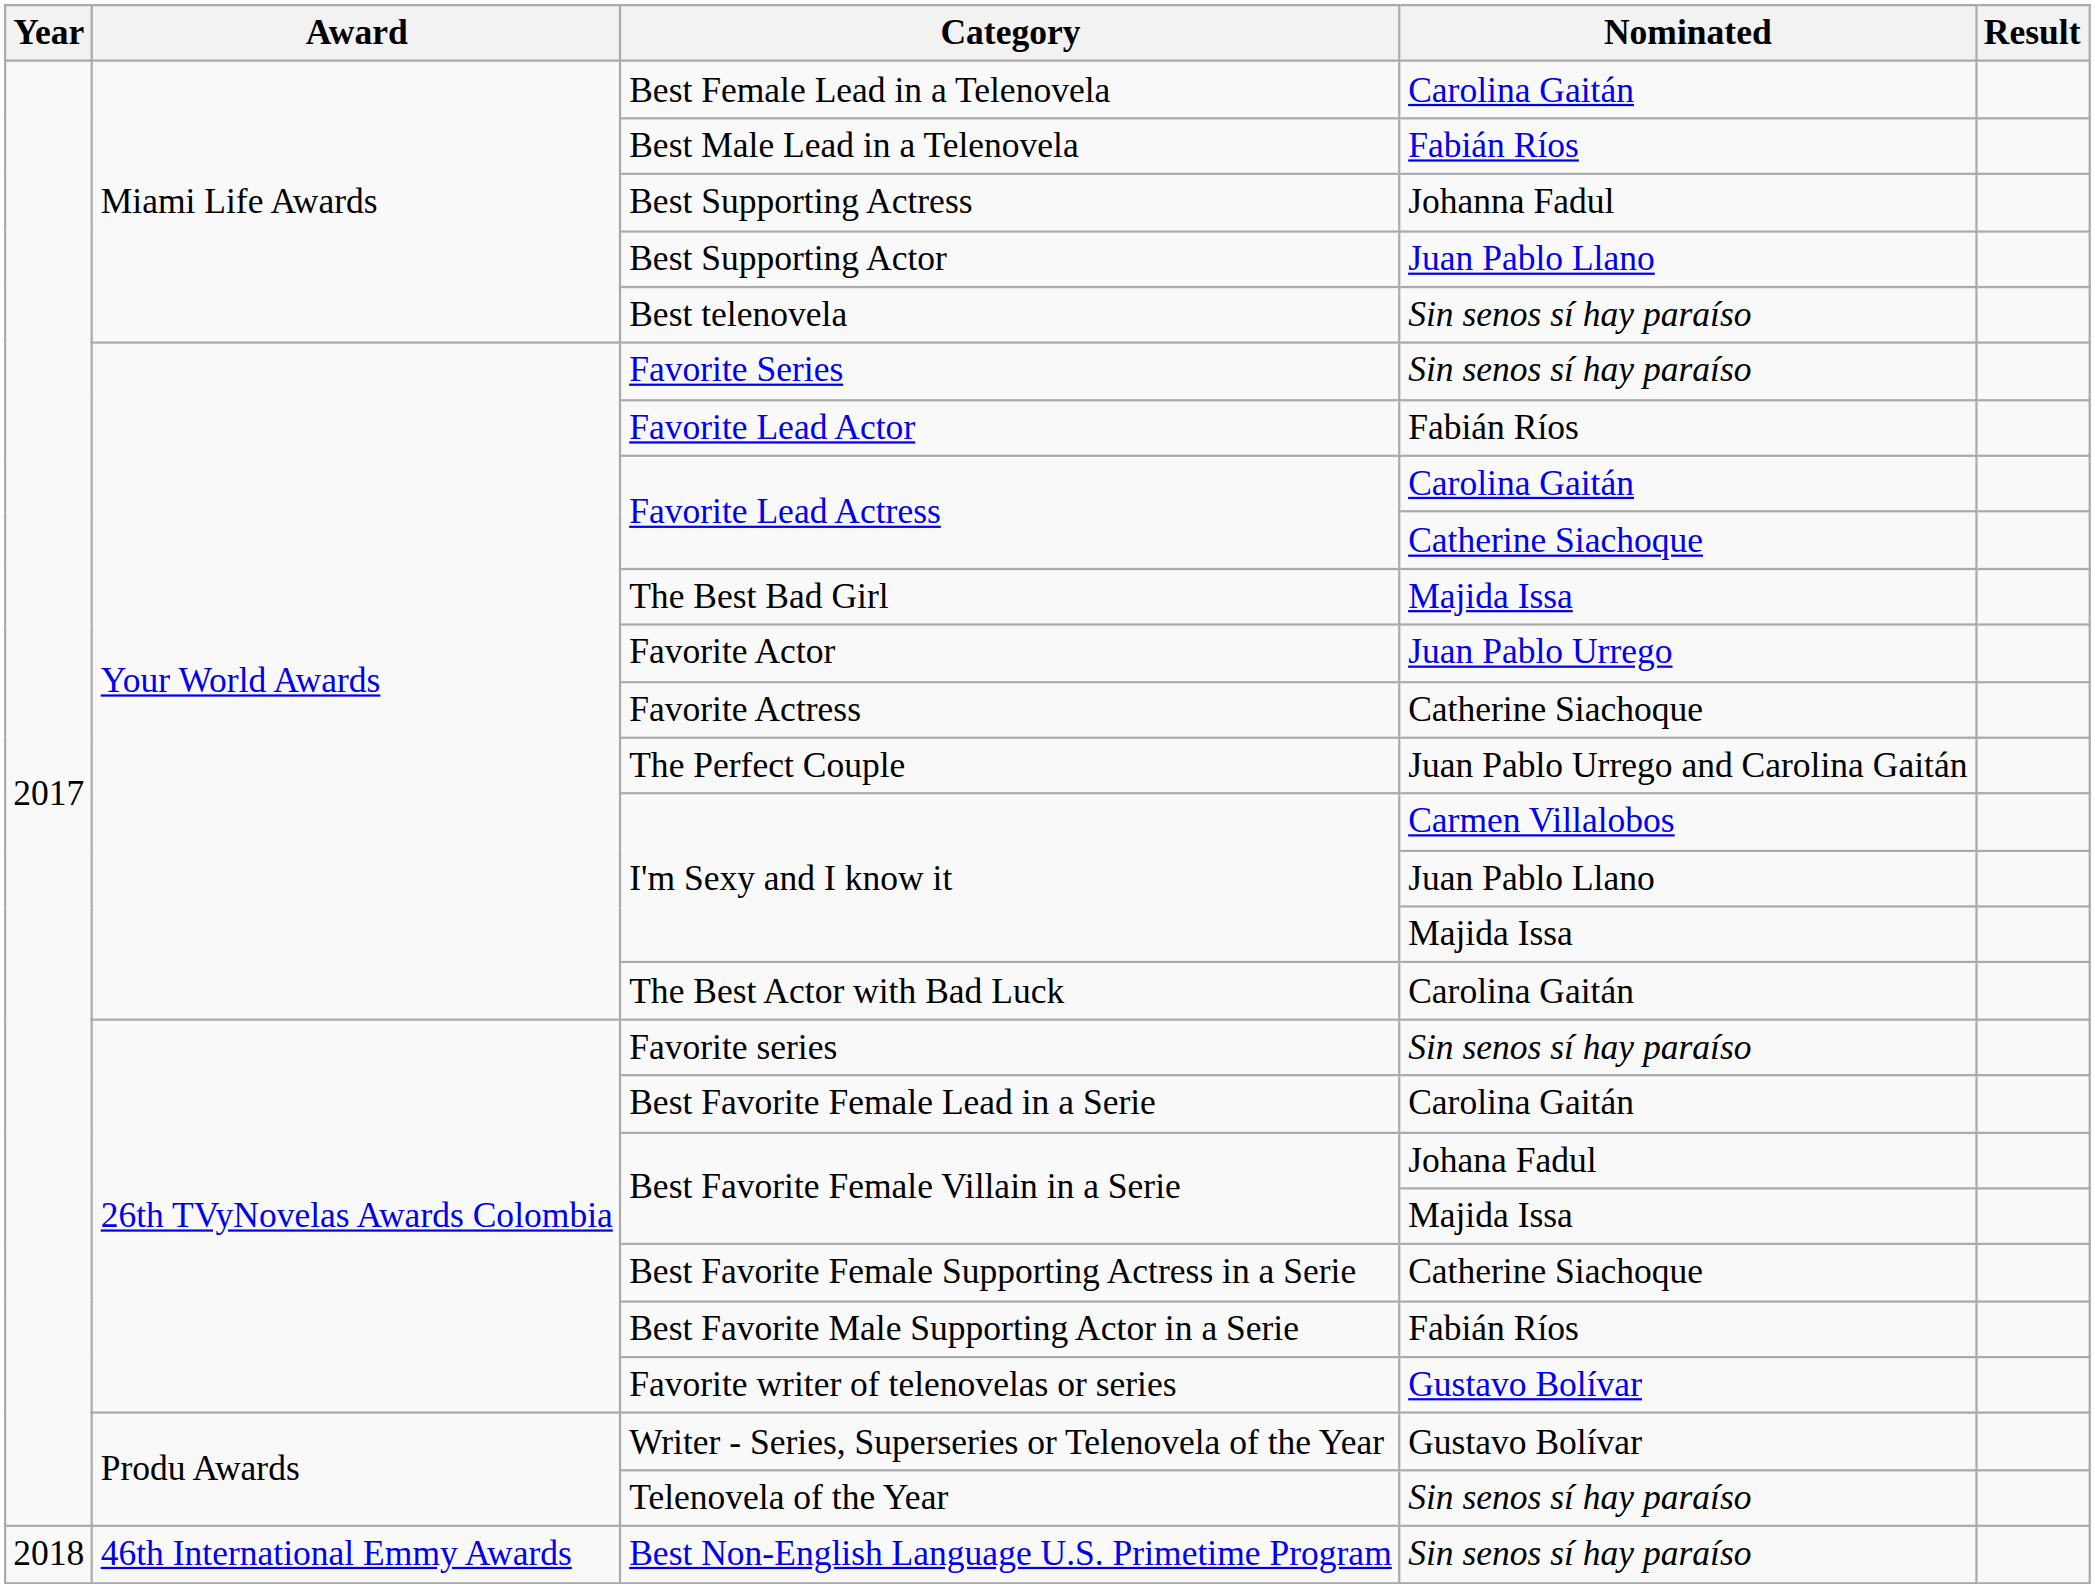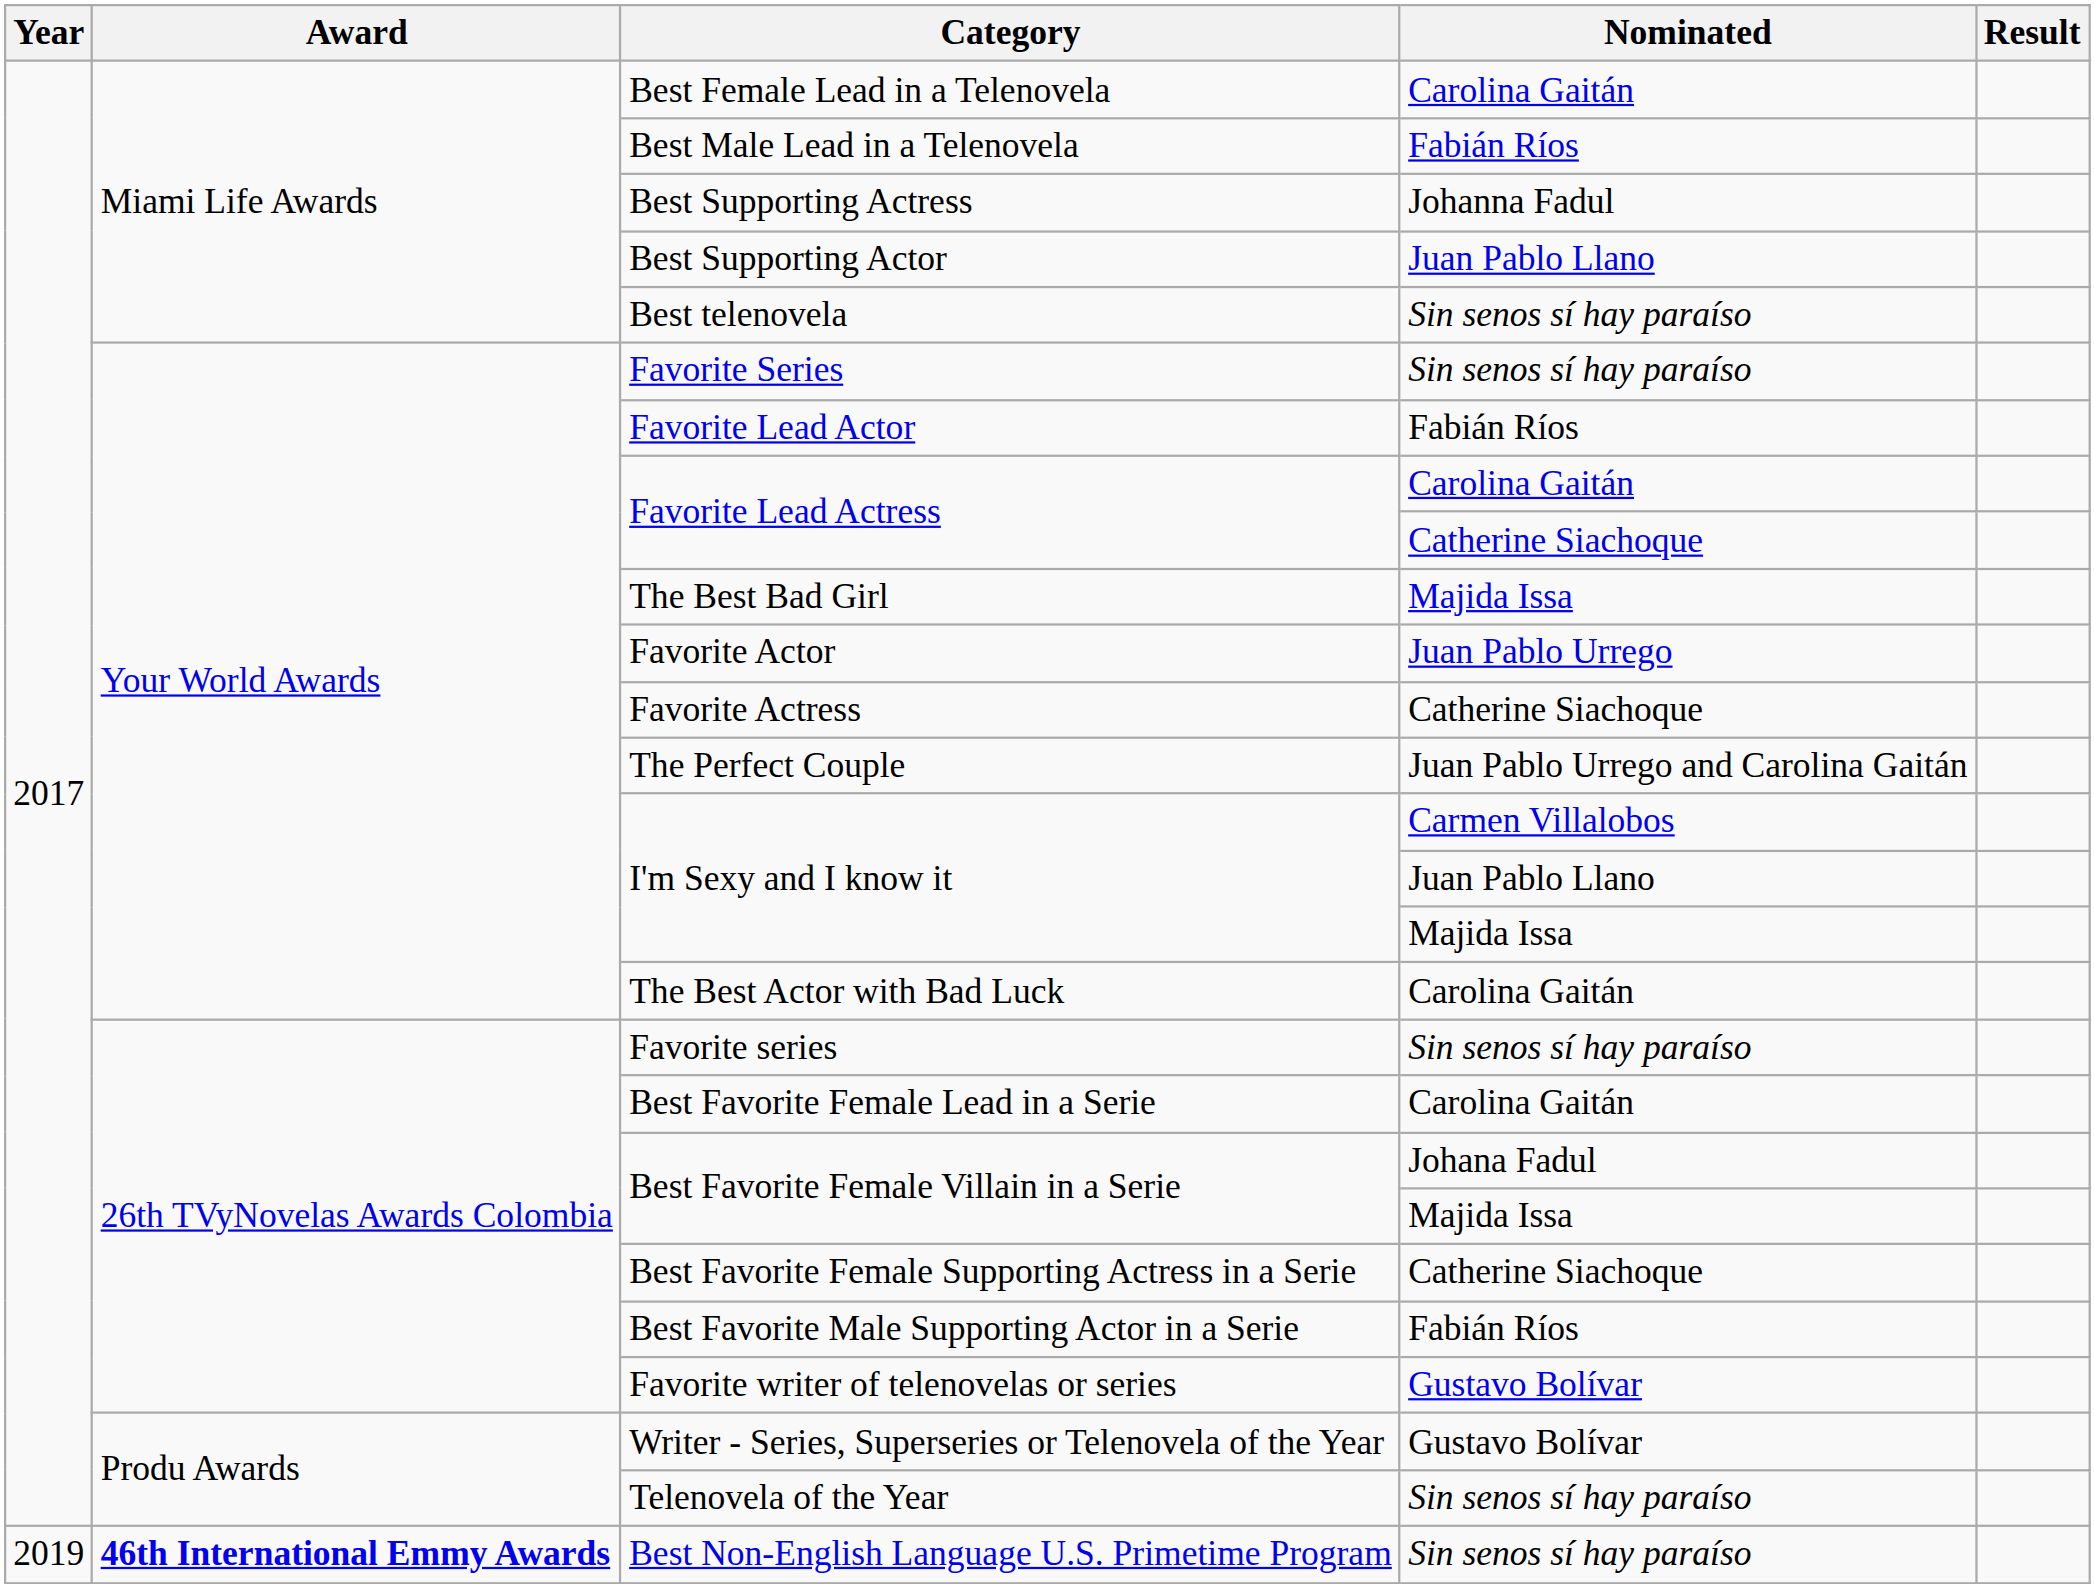 <table class="wikitable plainrowheaders">
 <tr>
 <th scope="col">Year</th>
 <th scope="col">Award</th>
 <th scope="col">Category</th>
 <th scope="col">Nominated</th>
 <th scope="col">Result</th>
 </tr>
 <tr>
 <td rowspan="26">2017</td>
 <td rowspan="5">Miami Life Awards</td>
 <td>Best Female Lead in a Telenovela</td>
 <td><a href='#'>Carolina Gaitán</a></td>
 <td></td>
 </tr>
 <tr>
 <td>Best Male Lead in a Telenovela</td>
 <td><a href='#'>Fabián Ríos</a></td>
 <td></td>
 </tr>
 <tr>
 <td>Best Supporting Actress</td>
 <td>Johanna Fadul</td>
 <td></td>
 </tr>
 <tr>
 <td>Best Supporting Actor</td>
 <td><a href='#'>Juan Pablo Llano</a></td>
 <td></td>
 </tr>
 <tr>
 <td>Best telenovela</td>
 <td><em>Sin senos sí hay paraíso</em></td>
 <td></td>
 </tr>
 <tr>
 <td rowspan="12"><a href='#'>Your World Awards</a></td>
 <td><a href='#'>Favorite Series</a></td>
 <td><em>Sin senos sí hay paraíso</em></td>
 <td></td>
 </tr>
 <tr>
 <td><a href='#'>Favorite Lead Actor</a></td>
 <td>Fabián Ríos</td>
 <td></td>
 </tr>
 <tr>
 <td rowspan="2"><a href='#'>Favorite Lead Actress</a></td>
 <td><a href='#'>Carolina Gaitán</a></td>
 <td></td>
 </tr>
 <tr>
 <td><a href='#'>Catherine Siachoque</a></td>
 <td></td>
 </tr>
 <tr>
 <td>The Best Bad Girl</td>
 <td><a href='#'>Majida Issa</a></td>
 <td></td>
 </tr>
 <tr>
 <td>Favorite Actor</td>
 <td><a href='#'>Juan Pablo Urrego</a></td>
 <td></td>
 </tr>
 <tr>
 <td>Favorite Actress</td>
 <td>Catherine Siachoque</td>
 <td></td>
 </tr>
 <tr>
 <td>The Perfect Couple</td>
 <td>Juan Pablo Urrego and Carolina Gaitán</td>
 <td></td>
 </tr>
 <tr>
 <td rowspan="3">I'm Sexy and I know it</td>
 <td><a href='#'>Carmen Villalobos</a></td>
 <td></td>
 </tr>
 <tr>
 <td>Juan Pablo Llano</td>
 <td></td>
 </tr>
 <tr>
 <td>Majida Issa</td>
 <td></td>
 </tr>
 <tr>
 <td>The Best Actor with Bad Luck</td>
 <td>Carolina Gaitán</td>
 <td></td>
 </tr>
 <tr>
 <td rowspan="7"><a href='#'>26th TVyNovelas Awards Colombia</a></td>
 <td>Favorite series</td>
 <td><em>Sin senos sí hay paraíso</em></td>
 <td></td>
 </tr>
 <tr>
 <td>Best Favorite Female Lead in a Serie</td>
 <td>Carolina Gaitán</td>
 <td></td>
 </tr>
 <tr>
 <td rowspan="2">Best Favorite Female Villain in a Serie</td>
 <td>Johana Fadul</td>
 <td></td>
 </tr>
 <tr>
 <td>Majida Issa</td>
 <td></td>
 </tr>
 <tr>
 <td>Best Favorite Female Supporting Actress in a Serie</td>
 <td>Catherine Siachoque</td>
 <td></td>
 </tr>
 <tr>
 <td>Best Favorite Male Supporting Actor in a Serie</td>
 <td>Fabián Ríos</td>
 <td></td>
 </tr>
 <tr>
 <td>Favorite writer of telenovelas or series</td>
 <td><a href='#'>Gustavo Bolívar</a></td>
 <td></td>
 </tr>
 <tr>
 <td rowspan="2">Produ Awards</td>
 <td>Writer - Series, Superseries or Telenovela of the Year</td>
 <td>Gustavo Bolívar</td>
 <td></td>
 </tr>
 <tr>
 <td>Telenovela of the Year</td>
 <td><em>Sin senos sí hay paraíso</em></td>
 <td></td>
 </tr>
 <tr>
-<td rowspan="1">2018</td>
-<td rowspan="1"><a href='#'>46th International Emmy Awards</a></td>
+<td rowspan="1">2019</td>
+<td rowspan="1"><strong><a href='#'>46th International Emmy Awards</a></strong></td>
 <td><a href='#'>Best Non-English Language U.S. Primetime Program</a></td>
 <td><em>Sin senos sí hay paraíso</em></td>
 <td></td>
 </tr>
 <tr>
 </tr>
 </table>
